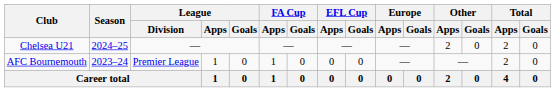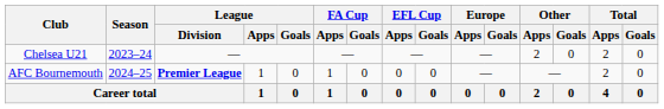 <table class=wikitable style=text-align:center>
 <tr>
 <th rowspan=2>Club</th>
 <th rowspan=2>Season</th>
 <th colspan=3>League</th>
 <th colspan=2><a href='#'>FA Cup</a></th>
 <th colspan=2><a href='#'>EFL Cup</a></th>
 <th colspan=2>Europe</th>
 <th colspan=2>Other</th>
 <th colspan=2>Total</th>
 </tr>
 <tr>
 <th>Division</th>
 <th>Apps</th>
 <th>Goals</th>
 <th>Apps</th>
 <th>Goals</th>
 <th>Apps</th>
 <th>Goals</th>
 <th>Apps</th>
 <th>Goals</th>
 <th>Apps</th>
 <th>Goals</th>
 <th>Apps</th>
 <th>Goals</th>
 </tr>
 <tr>
 <td><a href='#'>Chelsea U21</a></td>
-<td><a href='#'>2024–25</a></td>
+<td><a href='#'>2023–24</a></td>
 <td colspan=3>—</td>
 <td colspan=2>—</td>
 <td colspan=2>—</td>
 <td colspan=2>—</td>
 <td>2</td>
 <td>0</td>
 <td>2</td>
 <td>0</td>
 </tr>
 <tr>
 <td><a href='#'>AFC Bournemouth</a></td>
-<td><a href='#'>2023–24</a></td>
-<td><a href='#'>Premier League</a></td>
+<td><a href='#'>2024–25</a></td>
+<td><strong><a href='#'>Premier League</a></strong></td>
 <td>1</td>
 <td>0</td>
 <td>1</td>
 <td>0</td>
 <td>0</td>
 <td>0</td>
 <td colspan=2>—</td>
 <td colspan=2>—</td>
 <td>2</td>
 <td>0</td>
 </tr>
 <tr>
 <th colspan=3>Career total</th>
 <th>1</th>
 <th>0</th>
 <th>1</th>
 <th>0</th>
 <th>0</th>
 <th>0</th>
 <th>0</th>
 <th>0</th>
 <th>2</th>
 <th>0</th>
 <th>4</th>
 <th>0</th>
 </tr>
 </table>
